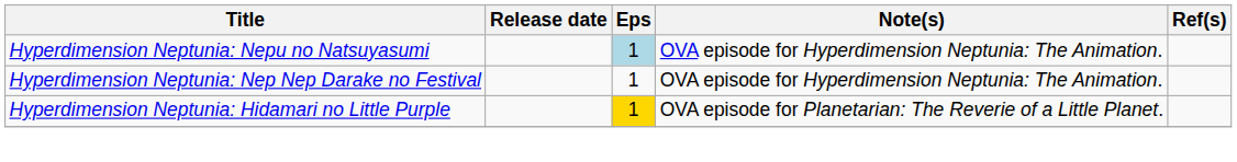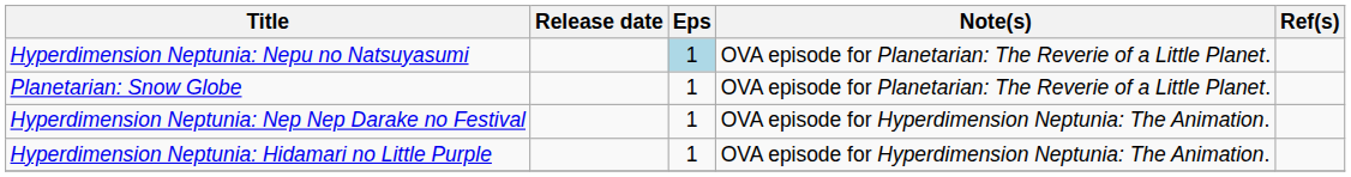 <table class="wikitable sortable">
 <tr>
 <th scope="col">Title</th>
 <th scope="col">Release date</th>
 <th scope="col" class="unsortable">Eps</th>
 <th scope="col" class="unsortable">Note(s)</th>
 <th scope="col" class="unsortable">Ref(s)</th>
 </tr>
 <tr>
 <td><em><a href='#'>Hyperdimension Neptunia: Nepu no Natsuyasumi</a></em></td>
 <td></td>
 <td style="background: lightblue; text-align:center">1</td>
-<td><a href='#'>OVA</a> episode for <em>Hyperdimension Neptunia: The Animation</em>.</td>
+<td>OVA episode for <em>Planetarian: The Reverie of a Little Planet</em>.</td>
+<td style="text-align:center"></td>
+</tr>
+<tr>
+<td><em><a href='#'>Planetarian: Snow Globe</a></em></td>
+<td></td>
+<td style="text-align:center">1</td>
+<td>OVA episode for <em>Planetarian: The Reverie of a Little Planet</em>.</td>
 <td style="text-align:center"></td>
 </tr>
 <tr>
 <td><em><a href='#'>Hyperdimension Neptunia: Nep Nep Darake no Festival</a></em></td>
 <td></td>
 <td style="text-align:center">1</td>
 <td>OVA episode for <em>Hyperdimension Neptunia: The Animation</em>.</td>
 <td style="text-align:center"></td>
 </tr>
 <tr>
 <td><em><a href='#'>Hyperdimension Neptunia: Hidamari no Little Purple</a></em></td>
 <td></td>
-<td style="background: gold; text-align:center">1</td>
-<td>OVA episode for <em>Planetarian: The Reverie of a Little Planet</em>.</td>
+<td style="text-align:center">1</td>
+<td>OVA episode for <em>Hyperdimension Neptunia: The Animation</em>.</td>
 <td style="text-align:center"></td>
 </tr>
 <tr>
 </tr>
 </table>
